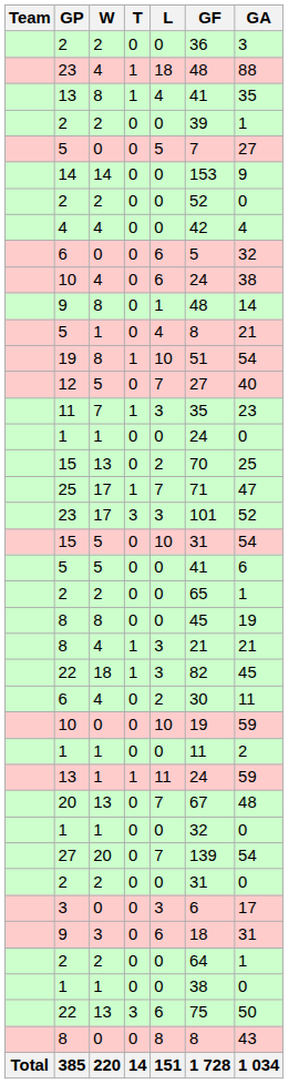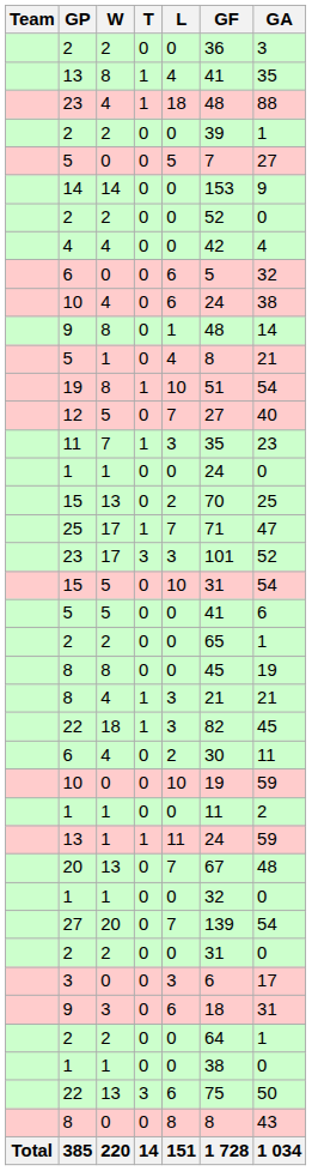 <table class="wikitable sortable">
 <tr>
 <th>Team</th>
 <th>GP</th>
 <th>W</th>
 <th>T</th>
 <th>L</th>
 <th>GF</th>
 <th>GA</th>
 </tr>
 <tr bgcolor=#CCFFCC>
 <td></td>
 <td>2</td>
 <td>2</td>
 <td>0</td>
 <td>0</td>
 <td>36</td>
 <td>3</td>
 </tr>
+<tr bgcolor=#CCFFCC>
+<td></td>
+<td>13</td>
+<td>8</td>
+<td>1</td>
+<td>4</td>
+<td>41</td>
+<td>35</td>
+</tr>
 <tr bgcolor=#FFCCCC>
 <td></td>
 <td>23</td>
 <td>4</td>
 <td>1</td>
 <td>18</td>
 <td>48</td>
 <td>88</td>
-</tr>
-<tr bgcolor=#CCFFCC>
-<td></td>
-<td>13</td>
-<td>8</td>
-<td>1</td>
-<td>4</td>
-<td>41</td>
-<td>35</td>
 </tr>
 <tr bgcolor=#CCFFCC>
 <td></td>
 <td>2</td>
 <td>2</td>
 <td>0</td>
 <td>0</td>
 <td>39</td>
 <td>1</td>
 </tr>
 <tr bgcolor=#FFCCCC>
 <td></td>
 <td>5</td>
 <td>0</td>
 <td>0</td>
 <td>5</td>
 <td>7</td>
 <td>27</td>
 </tr>
 <tr bgcolor=#CCFFCC>
 <td></td>
 <td>14</td>
 <td>14</td>
 <td>0</td>
 <td>0</td>
 <td>153</td>
 <td>9</td>
 </tr>
 <tr bgcolor=#CCFFCC>
 <td></td>
 <td>2</td>
 <td>2</td>
 <td>0</td>
 <td>0</td>
 <td>52</td>
 <td>0</td>
 </tr>
 <tr bgcolor=#CCFFCC>
 <td></td>
 <td>4</td>
 <td>4</td>
 <td>0</td>
 <td>0</td>
 <td>42</td>
 <td>4</td>
 </tr>
 <tr bgcolor=#FFCCCC>
 <td></td>
 <td>6</td>
 <td>0</td>
 <td>0</td>
 <td>6</td>
 <td>5</td>
 <td>32</td>
 </tr>
 <tr bgcolor=#FFCCCC>
 <td></td>
 <td>10</td>
 <td>4</td>
 <td>0</td>
 <td>6</td>
 <td>24</td>
 <td>38</td>
 </tr>
 <tr bgcolor=#CCFFCC>
 <td></td>
 <td>9</td>
 <td>8</td>
 <td>0</td>
 <td>1</td>
 <td>48</td>
 <td>14</td>
 </tr>
 <tr bgcolor=#FFCCCC>
 <td></td>
 <td>5</td>
 <td>1</td>
 <td>0</td>
 <td>4</td>
 <td>8</td>
 <td>21</td>
 </tr>
 <tr bgcolor=#FFCCCC>
 <td></td>
 <td>19</td>
 <td>8</td>
 <td>1</td>
 <td>10</td>
 <td>51</td>
 <td>54</td>
 </tr>
 <tr bgcolor=#FFCCCC>
 <td></td>
 <td>12</td>
 <td>5</td>
 <td>0</td>
 <td>7</td>
 <td>27</td>
 <td>40</td>
 </tr>
 <tr bgcolor=#CCFFCC>
 <td></td>
 <td>11</td>
 <td>7</td>
 <td>1</td>
 <td>3</td>
 <td>35</td>
 <td>23</td>
 </tr>
 <tr bgcolor=#CCFFCC>
 <td></td>
 <td>1</td>
 <td>1</td>
 <td>0</td>
 <td>0</td>
 <td>24</td>
 <td>0</td>
 </tr>
 <tr bgcolor=#CCFFCC>
 <td></td>
 <td>15</td>
 <td>13</td>
 <td>0</td>
 <td>2</td>
 <td>70</td>
 <td>25</td>
 </tr>
 <tr bgcolor=#CCFFCC>
 <td></td>
 <td>25</td>
 <td>17</td>
 <td>1</td>
 <td>7</td>
 <td>71</td>
 <td>47</td>
 </tr>
 <tr bgcolor=#CCFFCC>
 <td></td>
 <td>23</td>
 <td>17</td>
 <td>3</td>
 <td>3</td>
 <td>101</td>
 <td>52</td>
 </tr>
 <tr bgcolor=#FFCCCC>
 <td></td>
 <td>15</td>
 <td>5</td>
 <td>0</td>
 <td>10</td>
 <td>31</td>
 <td>54</td>
 </tr>
 <tr bgcolor=#CCFFCC>
 <td></td>
 <td>5</td>
 <td>5</td>
 <td>0</td>
 <td>0</td>
 <td>41</td>
 <td>6</td>
 </tr>
 <tr bgcolor=#CCFFCC>
 <td></td>
 <td>2</td>
 <td>2</td>
 <td>0</td>
 <td>0</td>
 <td>65</td>
 <td>1</td>
 </tr>
 <tr bgcolor=#CCFFCC>
 <td></td>
 <td>8</td>
 <td>8</td>
 <td>0</td>
 <td>0</td>
 <td>45</td>
 <td>19</td>
 </tr>
 <tr bgcolor=#CCFFCC>
 <td></td>
 <td>8</td>
 <td>4</td>
 <td>1</td>
 <td>3</td>
 <td>21</td>
 <td>21</td>
 </tr>
 <tr bgcolor=#CCFFCC>
 <td></td>
 <td>22</td>
 <td>18</td>
 <td>1</td>
 <td>3</td>
 <td>82</td>
 <td>45</td>
 </tr>
 <tr bgcolor=#CCFFCC>
 <td></td>
 <td>6</td>
 <td>4</td>
 <td>0</td>
 <td>2</td>
 <td>30</td>
 <td>11</td>
 </tr>
 <tr bgcolor=#FFCCCC>
 <td></td>
 <td>10</td>
 <td>0</td>
 <td>0</td>
 <td>10</td>
 <td>19</td>
 <td>59</td>
 </tr>
 <tr bgcolor=#CCFFCC>
 <td></td>
 <td>1</td>
 <td>1</td>
 <td>0</td>
 <td>0</td>
 <td>11</td>
 <td>2</td>
 </tr>
 <tr bgcolor=#FFCCCC>
 <td></td>
 <td>13</td>
 <td>1</td>
 <td>1</td>
 <td>11</td>
 <td>24</td>
 <td>59</td>
 </tr>
 <tr bgcolor=#CCFFCC>
 <td></td>
 <td>20</td>
 <td>13</td>
 <td>0</td>
 <td>7</td>
 <td>67</td>
 <td>48</td>
 </tr>
 <tr bgcolor=#CCFFCC>
 <td></td>
 <td>1</td>
 <td>1</td>
 <td>0</td>
 <td>0</td>
 <td>32</td>
 <td>0</td>
 </tr>
 <tr bgcolor=#CCFFCC>
 <td></td>
 <td>27</td>
 <td>20</td>
 <td>0</td>
 <td>7</td>
 <td>139</td>
 <td>54</td>
 </tr>
 <tr bgcolor=#CCFFCC>
 <td></td>
 <td>2</td>
 <td>2</td>
 <td>0</td>
 <td>0</td>
 <td>31</td>
 <td>0</td>
 </tr>
 <tr bgcolor=#FFCCCC>
 <td></td>
 <td>3</td>
 <td>0</td>
 <td>0</td>
 <td>3</td>
 <td>6</td>
 <td>17</td>
 </tr>
 <tr bgcolor=#FFCCCC>
 <td></td>
 <td>9</td>
 <td>3</td>
 <td>0</td>
 <td>6</td>
 <td>18</td>
 <td>31</td>
 </tr>
 <tr bgcolor=#CCFFCC>
 <td></td>
 <td>2</td>
 <td>2</td>
 <td>0</td>
 <td>0</td>
 <td>64</td>
 <td>1</td>
 </tr>
 <tr bgcolor=#CCFFCC>
 <td></td>
 <td>1</td>
 <td>1</td>
 <td>0</td>
 <td>0</td>
 <td>38</td>
 <td>0</td>
 </tr>
 <tr bgcolor=#CCFFCC>
 <td></td>
 <td>22</td>
 <td>13</td>
 <td>3</td>
 <td>6</td>
 <td>75</td>
 <td>50</td>
 </tr>
 <tr bgcolor=#FFCCCC>
 <td></td>
 <td>8</td>
 <td>0</td>
 <td>0</td>
 <td>8</td>
 <td>8</td>
 <td>43</td>
 </tr>
 <tr>
 <th>Total</th>
 <th>385</th>
 <th>220</th>
 <th>14</th>
 <th>151</th>
 <th>1 728</th>
 <th>1 034</th>
 </tr>
 </table>
